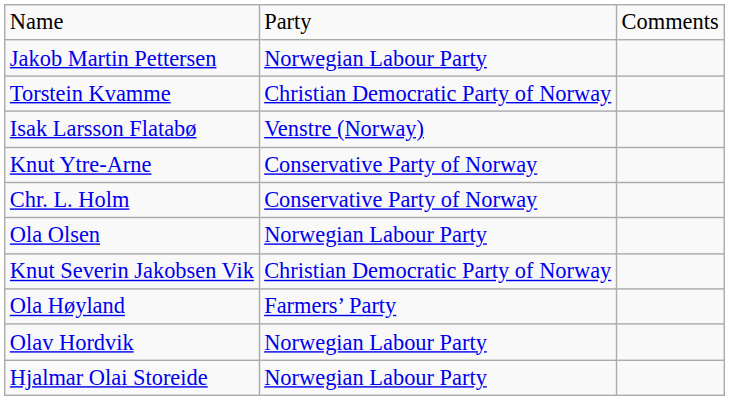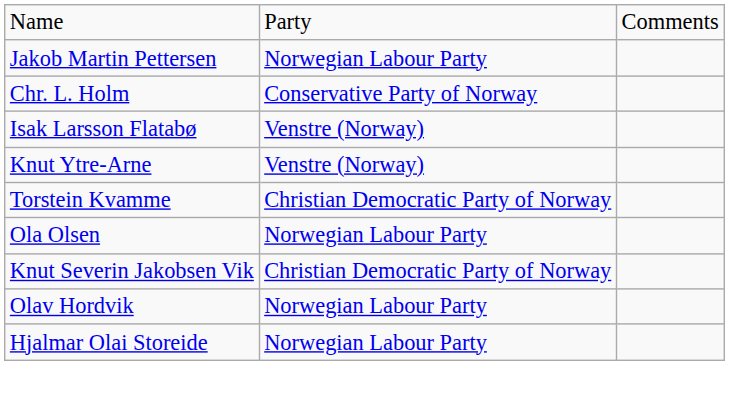 <table class="wikitable">
 <tr>
 <td>Name</td>
 <td>Party</td>
 <td>Comments</td>
 </tr>
 <tr>
 <td><a href='#'>Jakob Martin Pettersen</a></td>
 <td><a href='#'>Norwegian Labour Party</a></td>
 <td></td>
 </tr>
 <tr>
-<td><a href='#'>Torstein Kvamme</a></td>
-<td><a href='#'>Christian Democratic Party of Norway</a></td>
+<td><a href='#'>Chr. L. Holm</a></td>
+<td><a href='#'>Conservative Party of Norway</a></td>
 <td></td>
 </tr>
 <tr>
 <td><a href='#'>Isak Larsson Flatabø</a></td>
 <td><a href='#'>Venstre (Norway)</a></td>
 <td></td>
 </tr>
 <tr>
 <td><a href='#'>Knut Ytre-Arne</a></td>
-<td><a href='#'>Conservative Party of Norway</a></td>
+<td><a href='#'>Venstre (Norway)</a></td>
 <td></td>
 </tr>
 <tr>
-<td><a href='#'>Chr. L. Holm</a></td>
-<td><a href='#'>Conservative Party of Norway</a></td>
+<td><a href='#'>Torstein Kvamme</a></td>
+<td><a href='#'>Christian Democratic Party of Norway</a></td>
 <td></td>
 </tr>
 <tr>
 <td><a href='#'>Ola Olsen</a></td>
 <td><a href='#'>Norwegian Labour Party</a></td>
 <td></td>
 </tr>
 <tr>
 <td><a href='#'>Knut Severin Jakobsen Vik</a></td>
 <td><a href='#'>Christian Democratic Party of Norway</a></td>
 <td></td>
 </tr>
 <tr>
-<td><a href='#'>Ola Høyland</a></td>
-<td><a href='#'>Farmers’ Party</a></td>
-<td></td>
-</tr>
-<tr>
 <td><a href='#'>Olav Hordvik</a></td>
 <td><a href='#'>Norwegian Labour Party</a></td>
 <td></td>
 </tr>
 <tr>
 <td><a href='#'>Hjalmar Olai Storeide</a></td>
 <td><a href='#'>Norwegian Labour Party</a></td>
 <td></td>
 </tr>
 </table>
